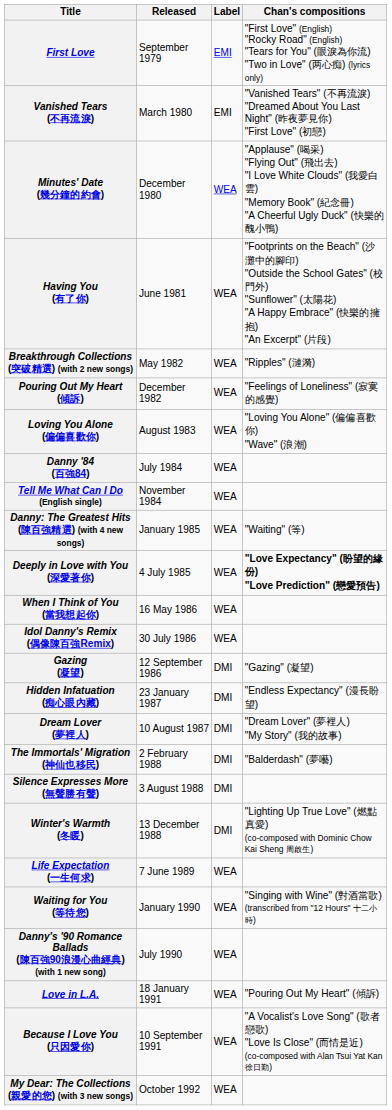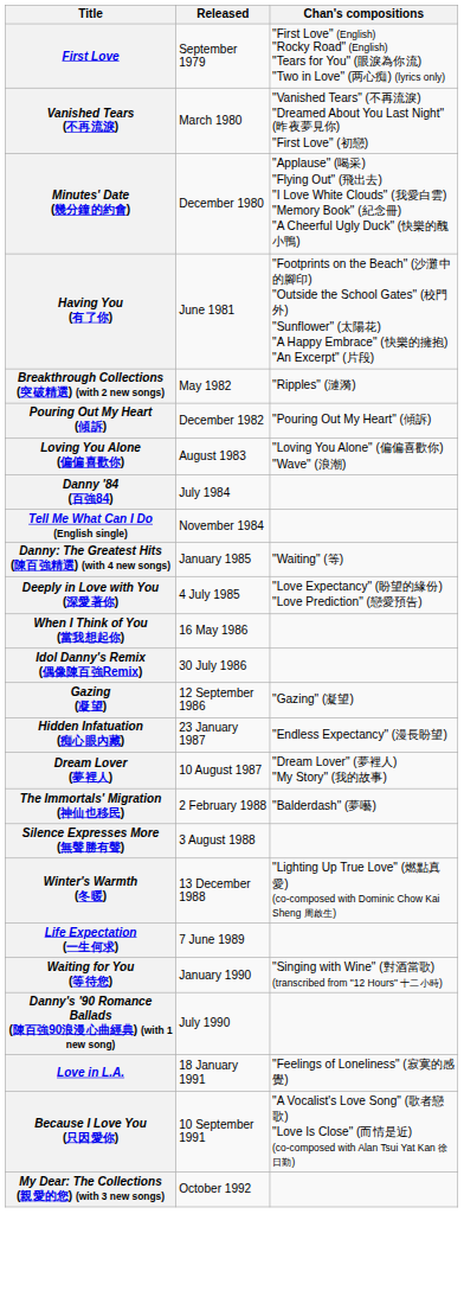 <table class="wikitable plainrowheaders">
 <tr>
 <th scope="col">Title</th>
 <th scope="col">Released</th>
-<th scope="col">Label</th>
 <th scope="col">Chan's compositions</th>
 </tr>
 <tr>
 <th scope="row"><em><a href='#'>First Love</a></em></th>
 <td>September 1979</td>
-<td><a href='#'>EMI</a></td>
 <td>"First Love" <small>(English)</small><br>"Rocky Road"<small> (English)</small><br>"Tears for You" (眼淚為你流)<br>"Two in Love" (两心痴) <small>(lyrics only)</small></td>
 </tr>
 <tr>
 <th scope="row"><em>Vanished Tears</em><br>(<a href='#'>不再流淚</a>)</th>
 <td>March 1980</td>
-<td>EMI</td>
 <td>"Vanished Tears" (不再流淚)<br>"Dreamed About You Last Night" (昨夜夢見你)<br>"First Love" (初戀)</td>
 </tr>
 <tr>
 <th scope="row"><em>Minutes' Date</em><br>(<a href='#'>幾分鐘的約會</a>)</th>
 <td>December 1980</td>
-<td><a href='#'>WEA</a></td>
 <td>"Applause" (喝采)<br>"Flying Out" (飛出去)<br>"I Love White Clouds" (我愛白雲)<br>"Memory Book" (紀念冊)<br>"A Cheerful Ugly Duck" (快樂的醜小鴨)</td>
 </tr>
 <tr>
 <th scope="row"><em>Having You</em><br>(<a href='#'>有了你</a>)</th>
 <td>June 1981</td>
-<td>WEA</td>
 <td>"Footprints on the Beach" (沙灘中的腳印)<br>"Outside the School Gates" (校門外)<br>"Sunflower" (太陽花)<br>"A Happy Embrace" (快樂的擁抱)<br>"An Excerpt" (片段)</td>
 </tr>
 <tr>
 <th scope="row"><em>Breakthrough Collections</em><br>(<a href='#'>突破精選</a>) <small>(with 2 new songs)</small></th>
 <td>May 1982</td>
-<td>WEA</td>
 <td>"Ripples" (漣漪)</td>
 </tr>
 <tr>
 <th scope="row"><em>Pouring Out My Heart</em><br>(<a href='#'>傾訴</a>)</th>
 <td>December 1982</td>
-<td>WEA</td>
-<td>"Feelings of Loneliness" (寂寞的感覺)</td>
+<td>"Pouring Out My Heart" (傾訴)</td>
 </tr>
 <tr>
 <th scope="row"><em>Loving You Alone</em><br>(<a href='#'>偏偏喜歡你</a>)</th>
 <td>August 1983</td>
-<td>WEA</td>
 <td>"Loving You Alone" (偏偏喜歡你)<br>"Wave" (浪潮)</td>
 </tr>
 <tr>
 <th scope="row"><em>Danny '84</em><br>(<a href='#'>百強84</a>)</th>
 <td>July 1984</td>
-<td>WEA</td>
 <td></td>
 </tr>
 <tr>
 <th scope="row"><em><a href='#'>Tell Me What Can I Do</a></em><br><small>(English single)</small></th>
 <td>November 1984</td>
-<td>WEA</td>
 <td></td>
 </tr>
 <tr>
 <th scope="row"><em>Danny: The Greatest Hits</em><br>(<a href='#'>陳百強精選</a>) <small>(with 4 new songs)</small></th>
 <td>January 1985</td>
-<td>WEA</td>
 <td>"Waiting" (等)</td>
 </tr>
 <tr>
 <th scope="row"><em>Deeply in Love with You</em><br>(<a href='#'>深愛著你</a>)</th>
 <td>4 July 1985</td>
-<td>WEA</td>
-<td><strong>"Love Expectancy" (盼望的緣份)<br>"Love Prediction" (戀愛預告)</strong></td>
+<td>"Love Expectancy" (盼望的緣份)<br>"Love Prediction" (戀愛預告)</td>
 </tr>
 <tr>
 <th scope="row"><em>When I Think of You</em><br>(<a href='#'>當我想起你</a>)</th>
 <td>16 May 1986</td>
-<td>WEA</td>
 <td></td>
 </tr>
 <tr>
 <th scope="row"><em>Idol Danny's Remix</em><br>(<a href='#'>偶像陳百強Remix</a>)</th>
 <td>30 July 1986</td>
-<td>WEA</td>
 <td></td>
 </tr>
 <tr>
 <th scope="row"><em>Gazing</em><br>(<a href='#'>凝望</a>)</th>
 <td>12 September 1986</td>
-<td>DMI</td>
 <td>"Gazing" (凝望)</td>
 </tr>
 <tr>
 <th scope="row"><em>Hidden Infatuation</em><br>(<a href='#'>痴心眼內藏</a>)</th>
 <td>23 January 1987</td>
-<td>DMI</td>
 <td>"Endless Expectancy" (漫長盼望)</td>
 </tr>
 <tr>
 <th scope="row"><em>Dream Lover</em><br>(<a href='#'>夢裡人</a>)</th>
 <td>10 August 1987</td>
-<td>DMI</td>
 <td>"Dream Lover" (夢裡人)<br>"My Story" (我的故事)</td>
 </tr>
 <tr>
 <th scope="row"><em>The Immortals' Migration</em><br>(<a href='#'>神仙也移民</a>)</th>
 <td>2 February 1988</td>
-<td>DMI</td>
 <td>"Balderdash" (夢囈)</td>
 </tr>
 <tr>
 <th scope="row"><em>Silence Expresses More</em><br>(<a href='#'>無聲勝有聲</a>)</th>
 <td>3 August 1988</td>
-<td>DMI</td>
 <td></td>
 </tr>
 <tr>
 <th scope="row"><em>Winter's Warmth</em><br>(<a href='#'>冬暖</a>)</th>
 <td>13 December 1988</td>
-<td>DMI</td>
 <td>"Lighting Up True Love" (燃點真愛)<br><small>(co-composed with Dominic Chow Kai Sheng 周啟生)</small></td>
 </tr>
 <tr>
 <th scope="row"><em><a href='#'>Life Expectation</a></em><br>(<a href='#'>一生何求</a>)</th>
 <td>7 June 1989</td>
-<td>WEA</td>
 <td></td>
 </tr>
 <tr>
 <th scope="row"><em>Waiting for You</em><br>(<a href='#'>等待您</a>)</th>
 <td>January 1990</td>
-<td>WEA</td>
 <td>"Singing with Wine" (對酒當歌)<br><small>(transcribed from "12 Hours" 十二小時)</small></td>
 </tr>
 <tr>
 <th scope="row"><em>Danny's '90 Romance Ballads</em><br>(<a href='#'>陳百強90浪漫心曲經典</a>) <small>(with 1 new song)</small></th>
 <td>July 1990</td>
-<td>WEA</td>
 <td></td>
 </tr>
 <tr>
 <th scope="row"><em><a href='#'>Love in L.A.</a></em></th>
 <td>18 January 1991</td>
-<td>WEA</td>
-<td>"Pouring Out My Heart" (傾訴)</td>
+<td>"Feelings of Loneliness" (寂寞的感覺)</td>
 </tr>
 <tr>
 <th scope="row"><em>Because I Love You</em><br>(<a href='#'>只因愛你</a>)</th>
 <td>10 September 1991</td>
-<td>WEA</td>
 <td>"A Vocalist's Love Song" (歌者戀歌)<br>"Love Is Close" (而情是近)<br><small>(co-composed with Alan Tsui Yat Kan 徐日勤)</small></td>
 </tr>
 <tr>
 <th scope="row"><em>My Dear: The Collections</em><br>(<a href='#'>親愛的您</a>) <small>(with 3 new songs)</small></th>
 <td>October 1992</td>
-<td>WEA</td>
 <td></td>
 </tr>
 </table>
